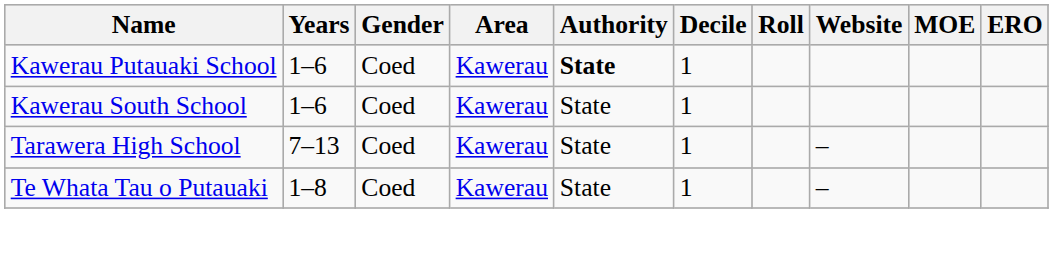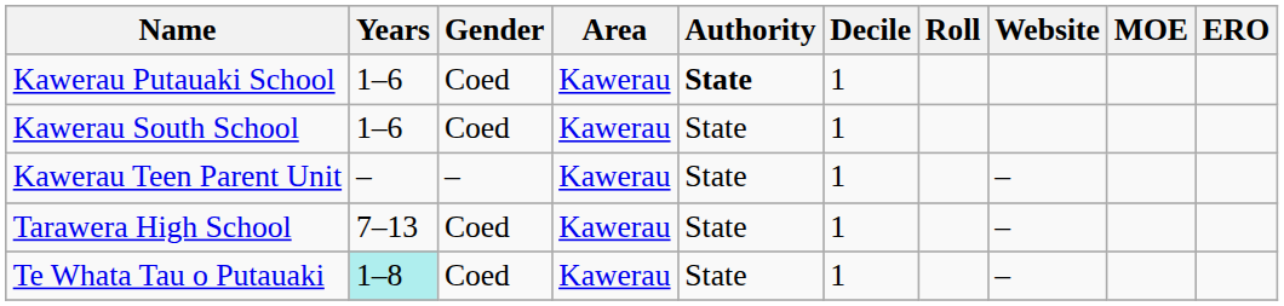 <table class="wikitable sortable">
 <tr>
 <th>Name</th>
 <th>Years</th>
 <th>Gender</th>
 <th>Area</th>
 <th>Authority</th>
 <th>Decile</th>
 <th>Roll</th>
 <th>Website</th>
 <th>MOE</th>
 <th>ERO</th>
 </tr>
 <tr>
 <td><a href='#'>Kawerau Putauaki School</a></td>
 <td>1–6</td>
 <td>Coed</td>
 <td><a href='#'>Kawerau</a></td>
 <td><strong>State</strong></td>
 <td>1</td>
 <td></td>
 <td></td>
 <td></td>
 <td></td>
 </tr>
 <tr>
 <td><a href='#'>Kawerau South School</a></td>
 <td>1–6</td>
 <td>Coed</td>
 <td><a href='#'>Kawerau</a></td>
 <td>State</td>
 <td>1</td>
 <td></td>
 <td></td>
 <td></td>
 <td></td>
 </tr>
 <tr>
+<td><a href='#'>Kawerau Teen Parent Unit</a></td>
+<td>–</td>
+<td>–</td>
+<td><a href='#'>Kawerau</a></td>
+<td>State</td>
+<td>1</td>
+<td></td>
+<td>–</td>
+<td></td>
+<td></td>
+</tr>
+<tr>
 <td><a href='#'>Tarawera High School</a></td>
 <td>7–13</td>
 <td>Coed</td>
 <td><a href='#'>Kawerau</a></td>
 <td>State</td>
 <td>1</td>
 <td></td>
 <td>–</td>
 <td></td>
 <td></td>
 </tr>
 <tr>
 <td><a href='#'>Te Whata Tau o Putauaki</a></td>
-<td>1–8</td>
+<td style="background: paleturquoise;">1–8</td>
 <td>Coed</td>
 <td><a href='#'>Kawerau</a></td>
 <td>State</td>
 <td>1</td>
 <td></td>
 <td>–</td>
 <td></td>
 <td></td>
 </tr>
 </table>
